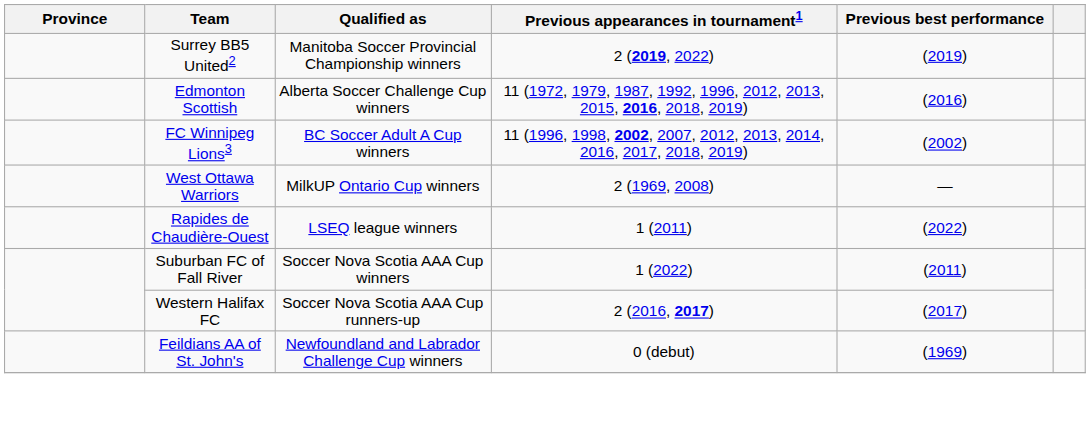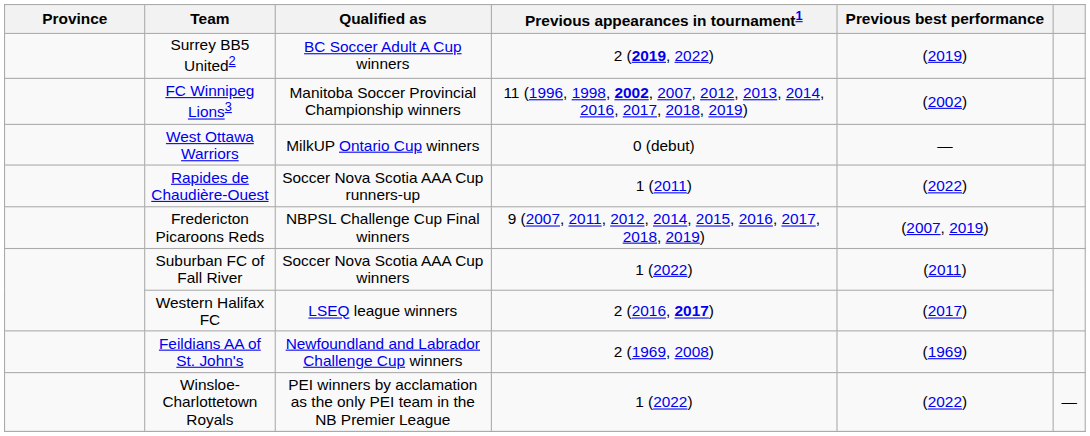 <table class="wikitable plainrowheaders sortable" width="80%;" style="font-size:90%; text-align:center;">
 <tr>
 <th width=13%>Province</th>
 <th width=12%>Team</th>
 <th width=20% class=unsortable>Qualified as</th>
 <th width=32%>Previous appearances in tournament<sup><a href='#'>1</a></sup></th>
 <th width=20%>Previous best performance</th>
 <th width=3% class=unsortable></th>
 </tr>
 <tr>
 <td></td>
 <td>Surrey BB5 United<sup><a href='#'>2</a></sup></td>
-<td>Manitoba Soccer Provincial Championship winners</td>
+<td><a href='#'>BC Soccer Adult A Cup</a> winners</td>
 <td>2 (<strong><a href='#'>2019</a></strong>, <a href='#'>2022</a>)</td>
 <td> (<a href='#'>2019</a>)</td>
 <td></td>
 </tr>
 <tr>
 <td></td>
-<td><a href='#'>Edmonton Scottish</a></td>
-<td>Alberta Soccer Challenge Cup winners</td>
-<td>11 (<a href='#'>1972</a>, <a href='#'>1979</a>, <a href='#'>1987</a>, <a href='#'>1992</a>, <a href='#'>1996</a>, <a href='#'>2012</a>, <a href='#'>2013</a>, <a href='#'>2015</a>, <strong><a href='#'>2016</a></strong>, <a href='#'>2018</a>, <a href='#'>2019</a>)</td>
-<td> (<a href='#'>2016</a>)</td>
-<td></td>
-</tr>
-<tr>
-<td></td>
 <td><a href='#'>FC Winnipeg Lions</a><sup><a href='#'>3</a></sup></td>
-<td><a href='#'>BC Soccer Adult A Cup</a> winners</td>
+<td>Manitoba Soccer Provincial Championship winners</td>
 <td>11 (<a href='#'>1996</a>, <a href='#'>1998</a>, <strong><a href='#'>2002</a></strong>, <a href='#'>2007</a>, <a href='#'>2012</a>, <a href='#'>2013</a>, <a href='#'>2014</a>, <a href='#'>2016</a>, <a href='#'>2017</a>, <a href='#'>2018</a>, <a href='#'>2019</a>)</td>
 <td> (<a href='#'>2002</a>)</td>
 <td></td>
 </tr>
 <tr>
 <td></td>
 <td><a href='#'>West Ottawa Warriors</a></td>
 <td>MilkUP <a href='#'>Ontario Cup</a> winners</td>
-<td>2 (<a href='#'>1969</a>, <a href='#'>2008</a>)</td>
+<td>0 (debut)</td>
 <td>—</td>
 <td></td>
 </tr>
 <tr>
 <td></td>
 <td><a href='#'>Rapides de Chaudière-Ouest</a></td>
-<td><a href='#'>LSEQ</a> league winners</td>
+<td>Soccer Nova Scotia AAA Cup runners-up</td>
 <td>1 (<a href='#'>2011</a>)</td>
 <td> (<a href='#'>2022</a>)</td>
+<td></td>
+</tr>
+<tr>
+<td></td>
+<td>Fredericton Picaroons Reds</td>
+<td>NBPSL Challenge Cup Final winners</td>
+<td>9 (<a href='#'>2007</a>, <a href='#'>2011</a>, <a href='#'>2012</a>, <a href='#'>2014</a>, <a href='#'>2015</a>, <a href='#'>2016</a>, <a href='#'>2017</a>, <a href='#'>2018</a>, <a href='#'>2019</a>)</td>
+<td> (<a href='#'>2007</a>, <a href='#'>2019</a>)</td>
 <td></td>
 </tr>
 <tr>
 <td rowspan=2></td>
 <td>Suburban FC of Fall River</td>
 <td>Soccer Nova Scotia AAA Cup winners</td>
 <td>1 (<a href='#'>2022</a>)</td>
 <td> (<a href='#'>2011</a>)</td>
 <td rowspan=2></td>
 </tr>
 <tr>
 <td>Western Halifax FC</td>
-<td>Soccer Nova Scotia AAA Cup runners-up</td>
+<td><a href='#'>LSEQ</a> league winners</td>
 <td>2 (<a href='#'>2016</a>, <strong><a href='#'>2017</a></strong>)</td>
 <td> (<a href='#'>2017</a>)</td>
 </tr>
 <tr>
 <td></td>
 <td><a href='#'>Feildians AA of St. John's</a></td>
 <td><a href='#'>Newfoundland and Labrador Challenge Cup</a> winners</td>
-<td>0 (debut)</td>
+<td>2 (<a href='#'>1969</a>, <a href='#'>2008</a>)</td>
 <td> (<a href='#'>1969</a>)</td>
 <td></td>
 </tr>
 <tr>
+<td></td>
+<td>Winsloe-Charlottetown Royals</td>
+<td>PEI winners by acclamation as the only PEI team in the NB Premier League</td>
+<td>1 (<a href='#'>2022</a>)</td>
+<td> (<a href='#'>2022</a>)</td>
+<td>—</td>
+</tr>
+<tr>
 </tr>
 </table>
